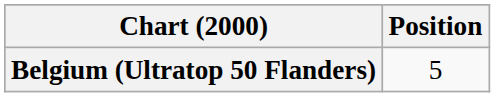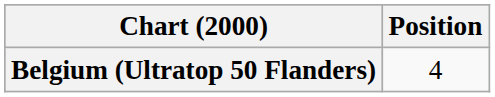 <table class="wikitable plainrowheaders" style="text-align:center">
 <tr>
 <th scope="col">Chart (2000)</th>
 <th scope="col">Position</th>
 </tr>
 <tr>
 <th scope="row">Belgium (Ultratop 50 Flanders)</th>
-<td>5</td>
+<td>4</td>
 </tr>
 </table>
